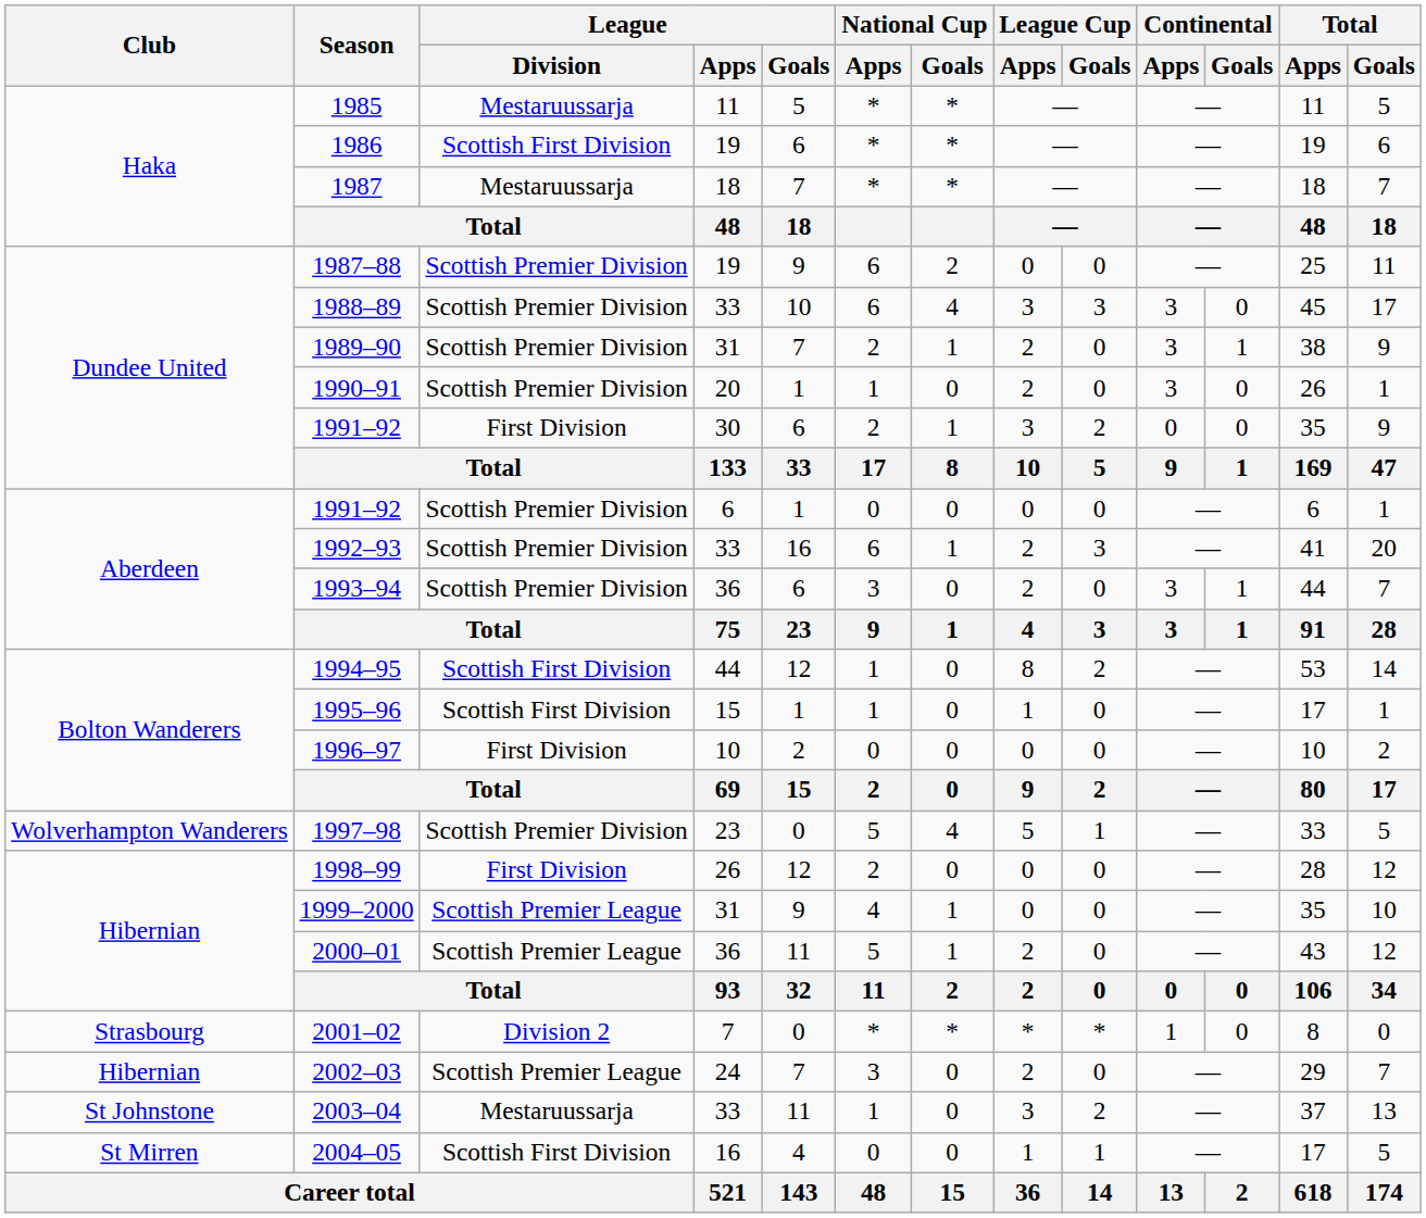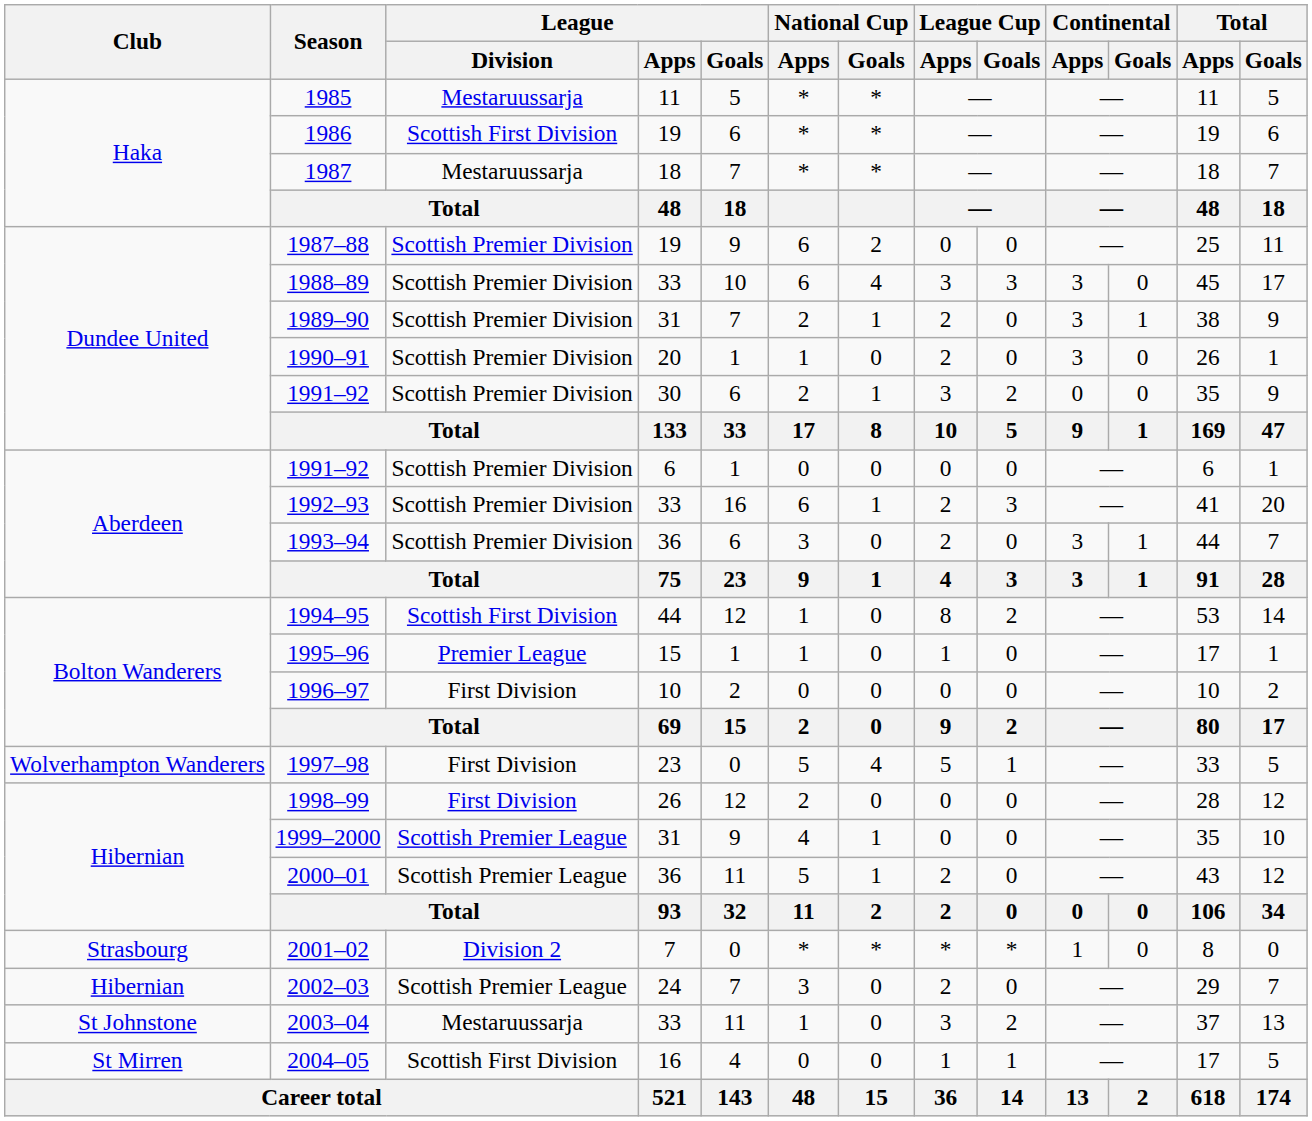 <table class="wikitable" style="text-align:center">
 <tr>
 <th rowspan="2">Club</th>
 <th rowspan="2">Season</th>
 <th colspan="3">League</th>
 <th colspan="2">National Cup</th>
 <th colspan="2">League Cup</th>
 <th colspan="2">Continental</th>
 <th colspan="2">Total</th>
 </tr>
 <tr>
 <th>Division</th>
 <th>Apps</th>
 <th>Goals</th>
 <th>Apps</th>
 <th>Goals</th>
 <th>Apps</th>
 <th>Goals</th>
 <th>Apps</th>
 <th>Goals</th>
 <th>Apps</th>
 <th>Goals</th>
 </tr>
 <tr>
 <td rowspan="4"><a href='#'>Haka</a></td>
 <td><a href='#'>1985</a></td>
 <td><a href='#'>Mestaruussarja</a></td>
 <td>11</td>
 <td>5</td>
 <td>*</td>
 <td>*</td>
 <td colspan="2">—</td>
 <td colspan="2">—</td>
 <td>11</td>
 <td>5</td>
 </tr>
 <tr>
 <td><a href='#'>1986</a></td>
 <td><a href='#'>Scottish First Division</a></td>
 <td>19</td>
 <td>6</td>
 <td>*</td>
 <td>*</td>
 <td colspan="2">—</td>
 <td colspan="2">—</td>
 <td>19</td>
 <td>6</td>
 </tr>
 <tr>
 <td><a href='#'>1987</a></td>
 <td>Mestaruussarja</td>
 <td>18</td>
 <td>7</td>
 <td>*</td>
 <td>*</td>
 <td colspan="2">—</td>
 <td colspan="2">—</td>
 <td>18</td>
 <td>7</td>
 </tr>
 <tr>
 <th colspan="2">Total</th>
 <th>48</th>
 <th>18</th>
 <th></th>
 <th></th>
 <th colspan="2">—</th>
 <th colspan="2">—</th>
 <th>48</th>
 <th>18</th>
 </tr>
 <tr>
 <td rowspan="6"><a href='#'>Dundee United</a></td>
 <td><a href='#'>1987–88</a></td>
 <td><a href='#'>Scottish Premier Division</a></td>
 <td>19</td>
 <td>9</td>
 <td>6</td>
 <td>2</td>
 <td>0</td>
 <td>0</td>
 <td colspan="2">—</td>
 <td>25</td>
 <td>11</td>
 </tr>
 <tr>
 <td><a href='#'>1988–89</a></td>
 <td>Scottish Premier Division</td>
 <td>33</td>
 <td>10</td>
 <td>6</td>
 <td>4</td>
 <td>3</td>
 <td>3</td>
 <td>3</td>
 <td>0</td>
 <td>45</td>
 <td>17</td>
 </tr>
 <tr>
 <td><a href='#'>1989–90</a></td>
 <td>Scottish Premier Division</td>
 <td>31</td>
 <td>7</td>
 <td>2</td>
 <td>1</td>
 <td>2</td>
 <td>0</td>
 <td>3</td>
 <td>1</td>
 <td>38</td>
 <td>9</td>
 </tr>
 <tr>
 <td><a href='#'>1990–91</a></td>
 <td>Scottish Premier Division</td>
 <td>20</td>
 <td>1</td>
 <td>1</td>
 <td>0</td>
 <td>2</td>
 <td>0</td>
 <td>3</td>
 <td>0</td>
 <td>26</td>
 <td>1</td>
 </tr>
 <tr>
 <td><a href='#'>1991–92</a></td>
-<td>First Division</td>
+<td>Scottish Premier Division</td>
 <td>30</td>
 <td>6</td>
 <td>2</td>
 <td>1</td>
 <td>3</td>
 <td>2</td>
 <td>0</td>
 <td>0</td>
 <td>35</td>
 <td>9</td>
 </tr>
 <tr>
 <th colspan="2">Total</th>
 <th>133</th>
 <th>33</th>
 <th>17</th>
 <th>8</th>
 <th>10</th>
 <th>5</th>
 <th>9</th>
 <th>1</th>
 <th>169</th>
 <th>47</th>
 </tr>
 <tr>
 <td rowspan="4"><a href='#'>Aberdeen</a></td>
 <td><a href='#'>1991–92</a></td>
 <td>Scottish Premier Division</td>
 <td>6</td>
 <td>1</td>
 <td>0</td>
 <td>0</td>
 <td>0</td>
 <td>0</td>
 <td colspan="2">—</td>
 <td>6</td>
 <td>1</td>
 </tr>
 <tr>
 <td><a href='#'>1992–93</a></td>
 <td>Scottish Premier Division</td>
 <td>33</td>
 <td>16</td>
 <td>6</td>
 <td>1</td>
 <td>2</td>
 <td>3</td>
 <td colspan="2">—</td>
 <td>41</td>
 <td>20</td>
 </tr>
 <tr>
 <td><a href='#'>1993–94</a></td>
 <td>Scottish Premier Division</td>
 <td>36</td>
 <td>6</td>
 <td>3</td>
 <td>0</td>
 <td>2</td>
 <td>0</td>
 <td>3</td>
 <td>1</td>
 <td>44</td>
 <td>7</td>
 </tr>
 <tr>
 <th colspan="2">Total</th>
 <th>75</th>
 <th>23</th>
 <th>9</th>
 <th>1</th>
 <th>4</th>
 <th>3</th>
 <th>3</th>
 <th>1</th>
 <th>91</th>
 <th>28</th>
 </tr>
 <tr>
 <td rowspan="4"><a href='#'>Bolton Wanderers</a></td>
 <td><a href='#'>1994–95</a></td>
 <td><a href='#'>Scottish First Division</a></td>
 <td>44</td>
 <td>12</td>
 <td>1</td>
 <td>0</td>
 <td>8</td>
 <td>2</td>
 <td colspan="2">—</td>
 <td>53</td>
 <td>14</td>
 </tr>
 <tr>
 <td><a href='#'>1995–96</a></td>
-<td>Scottish First Division</td>
+<td><a href='#'>Premier League</a></td>
 <td>15</td>
 <td>1</td>
 <td>1</td>
 <td>0</td>
 <td>1</td>
 <td>0</td>
 <td colspan="2">—</td>
 <td>17</td>
 <td>1</td>
 </tr>
 <tr>
 <td><a href='#'>1996–97</a></td>
 <td>First Division</td>
 <td>10</td>
 <td>2</td>
 <td>0</td>
 <td>0</td>
 <td>0</td>
 <td>0</td>
 <td colspan="2">—</td>
 <td>10</td>
 <td>2</td>
 </tr>
 <tr>
 <th colspan="2">Total</th>
 <th>69</th>
 <th>15</th>
 <th>2</th>
 <th>0</th>
 <th>9</th>
 <th>2</th>
 <th colspan="2">—</th>
 <th>80</th>
 <th>17</th>
 </tr>
 <tr>
 <td><a href='#'>Wolverhampton Wanderers</a></td>
 <td><a href='#'>1997–98</a></td>
-<td>Scottish Premier Division</td>
+<td>First Division</td>
 <td>23</td>
 <td>0</td>
 <td>5</td>
 <td>4</td>
 <td>5</td>
 <td>1</td>
 <td colspan="2">—</td>
 <td>33</td>
 <td>5</td>
 </tr>
 <tr>
 <td rowspan="4"><a href='#'>Hibernian</a></td>
 <td><a href='#'>1998–99</a></td>
 <td><a href='#'>First Division</a></td>
 <td>26</td>
 <td>12</td>
 <td>2</td>
 <td>0</td>
 <td>0</td>
 <td>0</td>
 <td colspan="2">—</td>
 <td>28</td>
 <td>12</td>
 </tr>
 <tr>
 <td><a href='#'>1999–2000</a></td>
 <td><a href='#'>Scottish Premier League</a></td>
 <td>31</td>
 <td>9</td>
 <td>4</td>
 <td>1</td>
 <td>0</td>
 <td>0</td>
 <td colspan="2">—</td>
 <td>35</td>
 <td>10</td>
 </tr>
 <tr>
 <td><a href='#'>2000–01</a></td>
 <td>Scottish Premier League</td>
 <td>36</td>
 <td>11</td>
 <td>5</td>
 <td>1</td>
 <td>2</td>
 <td>0</td>
 <td colspan="2">—</td>
 <td>43</td>
 <td>12</td>
 </tr>
 <tr>
 <th colspan="2">Total</th>
 <th>93</th>
 <th>32</th>
 <th>11</th>
 <th>2</th>
 <th>2</th>
 <th>0</th>
 <th>0</th>
 <th>0</th>
 <th>106</th>
 <th>34</th>
 </tr>
 <tr>
 <td><a href='#'>Strasbourg</a></td>
 <td><a href='#'>2001–02</a></td>
 <td><a href='#'>Division 2</a></td>
 <td>7</td>
 <td>0</td>
 <td>*</td>
 <td>*</td>
 <td>*</td>
 <td>*</td>
 <td>1</td>
 <td>0</td>
 <td>8</td>
 <td>0</td>
 </tr>
 <tr>
 <td><a href='#'>Hibernian</a></td>
 <td><a href='#'>2002–03</a></td>
 <td>Scottish Premier League</td>
 <td>24</td>
 <td>7</td>
 <td>3</td>
 <td>0</td>
 <td>2</td>
 <td>0</td>
 <td colspan="2">—</td>
 <td>29</td>
 <td>7</td>
 </tr>
 <tr>
 <td><a href='#'>St Johnstone</a></td>
 <td><a href='#'>2003–04</a></td>
 <td>Mestaruussarja</td>
 <td>33</td>
 <td>11</td>
 <td>1</td>
 <td>0</td>
 <td>3</td>
 <td>2</td>
 <td colspan="2">—</td>
 <td>37</td>
 <td>13</td>
 </tr>
 <tr>
 <td><a href='#'>St Mirren</a></td>
 <td><a href='#'>2004–05</a></td>
 <td>Scottish First Division</td>
 <td>16</td>
 <td>4</td>
 <td>0</td>
 <td>0</td>
 <td>1</td>
 <td>1</td>
 <td colspan="2">—</td>
 <td>17</td>
 <td>5</td>
 </tr>
 <tr>
 <th colspan="3">Career total</th>
 <th>521</th>
 <th>143</th>
 <th>48</th>
 <th>15</th>
 <th>36</th>
 <th>14</th>
 <th>13</th>
 <th>2</th>
 <th>618</th>
 <th>174</th>
 </tr>
 </table>
